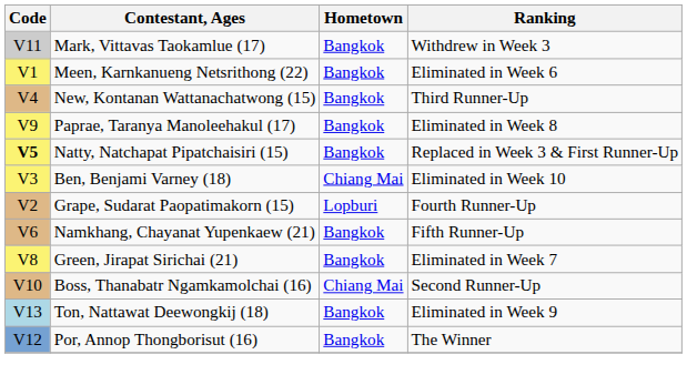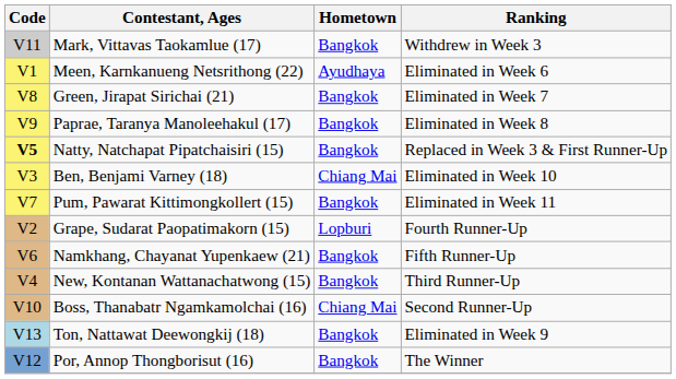 <table class="wikitable">
 <tr>
 <th>Code</th>
 <th>Contestant, Ages</th>
 <th>Hometown</th>
 <th>Ranking</th>
 </tr>
 <tr>
 <td bgcolor="CCCCCC" align="center">V11</td>
 <td>Mark, Vittavas Taokamlue (17)</td>
 <td><a href='#'>Bangkok</a></td>
 <td>Withdrew in Week 3</td>
 </tr>
 <tr>
 <td bgcolor="FBF373" align="center">V1</td>
 <td>Meen, Karnkanueng Netsrithong (22)</td>
-<td><a href='#'>Bangkok</a></td>
+<td><a href='#'>Ayudhaya</a></td>
 <td>Eliminated in Week 6</td>
 </tr>
 <tr>
-<td bgcolor="#DEB887" align="center">V4</td>
-<td>New, Kontanan Wattanachatwong (15)</td>
+<td bgcolor="FBF373" align="center">V8</td>
+<td>Green, Jirapat Sirichai (21)</td>
 <td><a href='#'>Bangkok</a></td>
-<td>Third Runner-Up</td>
+<td>Eliminated in Week 7</td>
 </tr>
 <tr>
 <td bgcolor="FBF373" align="center">V9</td>
 <td>Paprae, Taranya Manoleehakul (17)</td>
 <td><a href='#'>Bangkok</a></td>
 <td>Eliminated in Week 8</td>
 </tr>
 <tr>
 <td bgcolor="FBF373" align="center"><strong>V5</strong></td>
 <td>Natty, Natchapat Pipatchaisiri (15)</td>
 <td><a href='#'>Bangkok</a></td>
 <td>Replaced in Week 3 & First Runner-Up</td>
 </tr>
 <tr>
 <td bgcolor="FBF373" align="center">V3</td>
 <td>Ben, Benjami Varney (18)</td>
 <td><a href='#'>Chiang Mai</a></td>
 <td>Eliminated in Week 10</td>
 </tr>
 <tr>
+<td bgcolor="FBF373" align="center">V7</td>
+<td>Pum, Pawarat Kittimongkollert (15)</td>
+<td><a href='#'>Bangkok</a></td>
+<td>Eliminated in Week 11</td>
+</tr>
+<tr>
 <td bgcolor="#DEB887" align="center">V2</td>
 <td>Grape, Sudarat Paopatimakorn (15)</td>
 <td><a href='#'>Lopburi</a></td>
 <td>Fourth Runner-Up</td>
 </tr>
 <tr>
 <td bgcolor="#DEB887" align="center">V6</td>
 <td>Namkhang, Chayanat Yupenkaew (21)</td>
 <td><a href='#'>Bangkok</a></td>
 <td>Fifth Runner-Up</td>
 </tr>
 <tr>
-<td bgcolor="FBF373" align="center">V8</td>
-<td>Green, Jirapat Sirichai (21)</td>
+<td bgcolor="#DEB887" align="center">V4</td>
+<td>New, Kontanan Wattanachatwong (15)</td>
 <td><a href='#'>Bangkok</a></td>
-<td>Eliminated in Week 7</td>
+<td>Third Runner-Up</td>
 </tr>
 <tr>
 <td bgcolor="#DEB887" align="center">V10</td>
 <td>Boss, Thanabatr Ngamkamolchai (16)</td>
 <td><a href='#'>Chiang Mai</a></td>
 <td>Second Runner-Up</td>
 </tr>
 <tr>
 <td bgcolor="lightblue" align="center">V13</td>
 <td>Ton, Nattawat Deewongkij (18)</td>
 <td><a href='#'>Bangkok</a></td>
 <td>Eliminated in Week 9</td>
 </tr>
 <tr>
 <td bgcolor="#75A1D2" align="center">V12</td>
 <td>Por, Annop Thongborisut (16)</td>
 <td><a href='#'>Bangkok</a></td>
 <td>The Winner</td>
 </tr>
 <tr>
 </tr>
 </table>
